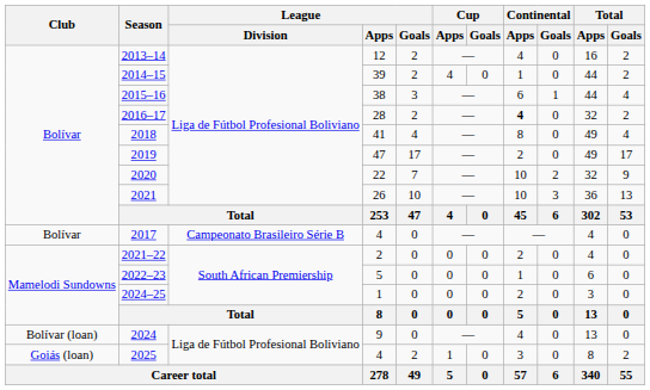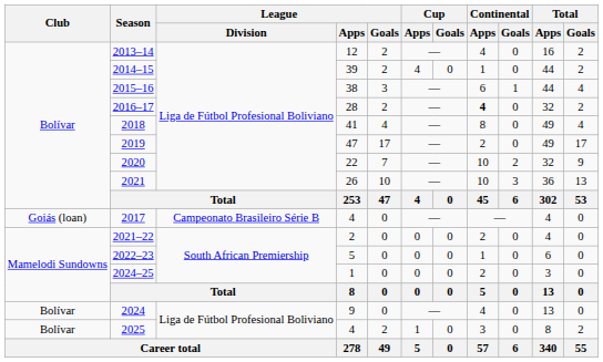 <table class="wikitable" style="text-align:center" ,>
 <tr>
 <th rowspan="2">Club</th>
 <th rowspan="2">Season</th>
 <th colspan="3">League</th>
 <th colspan="2">Cup</th>
 <th colspan="2">Continental</th>
 <th colspan="2">Total</th>
 </tr>
 <tr>
 <th>Division</th>
 <th>Apps</th>
 <th>Goals</th>
 <th>Apps</th>
 <th>Goals</th>
 <th>Apps</th>
 <th>Goals</th>
 <th>Apps</th>
 <th>Goals</th>
 </tr>
 <tr>
 <td rowspan="9"><a href='#'>Bolívar</a></td>
 <td><a href='#'>2013–14</a></td>
 <td rowspan="8"><a href='#'>Liga de Fútbol Profesional Boliviano</a></td>
 <td>12</td>
 <td>2</td>
 <td colspan="2">—</td>
 <td>4</td>
 <td>0</td>
 <td>16</td>
 <td>2</td>
 </tr>
 <tr>
 <td><a href='#'>2014–15</a></td>
 <td>39</td>
 <td>2</td>
 <td>4</td>
 <td>0</td>
 <td>1</td>
 <td>0</td>
 <td>44</td>
 <td>2</td>
 </tr>
 <tr>
 <td><a href='#'>2015–16</a></td>
 <td>38</td>
 <td>3</td>
 <td colspan="2">—</td>
 <td>6</td>
 <td>1</td>
 <td>44</td>
 <td>4</td>
 </tr>
 <tr>
 <td><a href='#'>2016–17</a></td>
 <td>28</td>
 <td>2</td>
 <td colspan="2">—</td>
 <td><strong>4</strong></td>
 <td>0</td>
 <td>32</td>
 <td>2</td>
 </tr>
 <tr>
 <td><a href='#'>2018</a></td>
 <td>41</td>
 <td>4</td>
 <td colspan="2">—</td>
 <td>8</td>
 <td>0</td>
 <td>49</td>
 <td>4</td>
 </tr>
 <tr>
 <td><a href='#'>2019</a></td>
 <td>47</td>
 <td>17</td>
 <td colspan="2">—</td>
 <td>2</td>
 <td>0</td>
 <td>49</td>
 <td>17</td>
 </tr>
 <tr>
 <td><a href='#'>2020</a></td>
 <td>22</td>
 <td>7</td>
 <td colspan="2">—</td>
 <td>10</td>
 <td>2</td>
 <td>32</td>
 <td>9</td>
 </tr>
 <tr>
 <td><a href='#'>2021</a></td>
 <td>26</td>
 <td>10</td>
 <td colspan="2">—</td>
 <td>10</td>
 <td>3</td>
 <td>36</td>
 <td>13</td>
 </tr>
 <tr>
 <th colspan="2">Total</th>
 <th>253</th>
 <th>47</th>
 <th>4</th>
 <th>0</th>
 <th>45</th>
 <th>6</th>
 <th>302</th>
 <th>53</th>
 </tr>
 <tr>
-<td>Bolívar</td>
+<td><a href='#'>Goiás</a> (loan)</td>
 <td><a href='#'>2017</a></td>
 <td><a href='#'>Campeonato Brasileiro Série B</a></td>
 <td>4</td>
 <td>0</td>
 <td colspan="2">—</td>
 <td colspan="2">—</td>
 <td>4</td>
 <td>0</td>
 </tr>
 <tr>
 <td rowspan="4"><a href='#'>Mamelodi Sundowns</a></td>
 <td><a href='#'>2021–22</a></td>
 <td rowspan="3"><a href='#'>South African Premiership</a></td>
 <td>2</td>
 <td>0</td>
 <td>0</td>
 <td>0</td>
 <td>2</td>
 <td>0</td>
 <td>4</td>
 <td>0</td>
 </tr>
 <tr>
 <td><a href='#'>2022–23</a></td>
 <td>5</td>
 <td>0</td>
 <td>0</td>
 <td>0</td>
 <td>1</td>
 <td>0</td>
 <td>6</td>
 <td>0</td>
 </tr>
 <tr>
 <td><a href='#'>2024–25</a></td>
 <td>1</td>
 <td>0</td>
 <td>0</td>
 <td>0</td>
 <td>2</td>
 <td>0</td>
 <td>3</td>
 <td>0</td>
 </tr>
 <tr>
 <th colspan="2">Total</th>
 <th>8</th>
 <th>0</th>
 <th>0</th>
 <th>0</th>
 <th>5</th>
 <th>0</th>
 <th>13</th>
 <th>0</th>
 </tr>
 <tr>
-<td>Bolívar (loan)</td>
+<td>Bolívar</td>
 <td><a href='#'>2024</a></td>
 <td rowspan="2">Liga de Fútbol Profesional Boliviano</td>
 <td>9</td>
 <td>0</td>
 <td colspan="2">—</td>
 <td>4</td>
 <td>0</td>
 <td>13</td>
 <td>0</td>
 </tr>
 <tr>
-<td><a href='#'>Goiás</a> (loan)</td>
+<td>Bolívar</td>
 <td><a href='#'>2025</a></td>
 <td>4</td>
 <td>2</td>
 <td>1</td>
 <td>0</td>
 <td>3</td>
 <td>0</td>
 <td>8</td>
 <td>2</td>
 </tr>
 <tr>
 <th colspan="3">Career total</th>
 <th>278</th>
 <th>49</th>
 <th>5</th>
 <th>0</th>
 <th>57</th>
 <th>6</th>
 <th>340</th>
 <th>55</th>
 </tr>
 </table>
